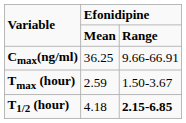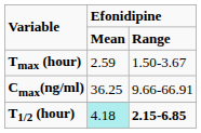 <table class="wikitable">
 <tr>
 <td rowspan="2"><strong>Variable</strong></td>
 <td colspan="2"><strong>Efonidipine</strong></td>
 </tr>
 <tr>
 <td><strong>Mean</strong></td>
 <td><strong>Range</strong></td>
 </tr>
 <tr>
+<td><strong>T<sub>max</sub>  (hour)</strong></td>
+<td>2.59</td>
+<td>1.50-3.67</td>
+</tr>
+<tr>
 <td><strong>C<sub>max</sub>(ng/ml)</strong></td>
 <td>36.25</td>
 <td>9.66-66.91</td>
 </tr>
 <tr>
-<td><strong>T<sub>max</sub>  (hour)</strong></td>
-<td>2.59</td>
-<td>1.50-3.67</td>
-</tr>
-<tr>
 <td><strong>T<sub>1/2</sub>  (hour)</strong></td>
-<td>4.18</td>
+<td style="background: paleturquoise;">4.18</td>
 <td><strong>2.15-6.85</strong></td>
 </tr>
 </table>
